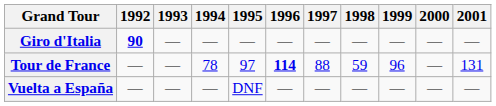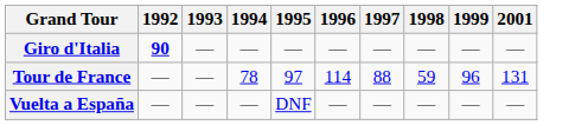 <table class="wikitable plainrowheaders">
 <tr>
 <th>Grand Tour</th>
 <th scope="col">1992</th>
 <th scope="col">1993</th>
 <th scope="col">1994</th>
 <th scope="col">1995</th>
 <th scope="col">1996</th>
 <th scope="col">1997</th>
 <th scope="col">1998</th>
 <th scope="col">1999</th>
-<th scope="col">2000</th>
 <th scope="col">2001</th>
 </tr>
 <tr style="text-align:center;">
 <th scope="row"> <a href='#'>Giro d'Italia</a></th>
 <td style="text-align:center;"><strong><a href='#'>90</a></strong></td>
-<td>—</td>
 <td>—</td>
 <td>—</td>
 <td>—</td>
 <td>—</td>
 <td>—</td>
 <td>—</td>
 <td>—</td>
 <td>—</td>
 </tr>
 <tr style="text-align:center;">
 <th scope="row"> <a href='#'>Tour de France</a></th>
 <td>—</td>
 <td>—</td>
 <td style="text-align:center;"><a href='#'>78</a></td>
 <td style="text-align:center;"><a href='#'>97</a></td>
-<td style="text-align:center;"><strong><a href='#'>114</a></strong></td>
+<td style="text-align:center;"><a href='#'>114</a></td>
 <td style="text-align:center;"><a href='#'>88</a></td>
 <td style="text-align:center;"><a href='#'>59</a></td>
 <td style="text-align:center;"><a href='#'>96</a></td>
-<td>—</td>
 <td style="text-align:center;"><a href='#'>131</a></td>
 </tr>
 <tr style="text-align:center;">
 <th scope="row"> <a href='#'>Vuelta a España</a></th>
 <td>—</td>
 <td>—</td>
 <td>—</td>
 <td style="text-align:center;"><a href='#'>DNF</a></td>
 <td>—</td>
 <td>—</td>
 <td>—</td>
 <td>—</td>
 <td>—</td>
-<td>—</td>
 </tr>
 </table>
